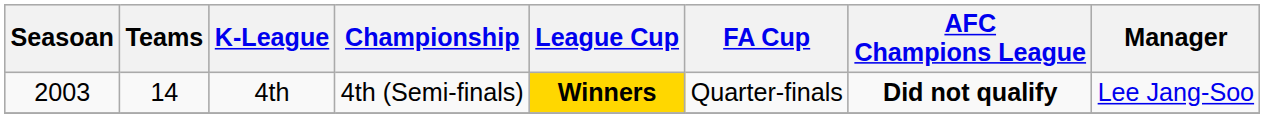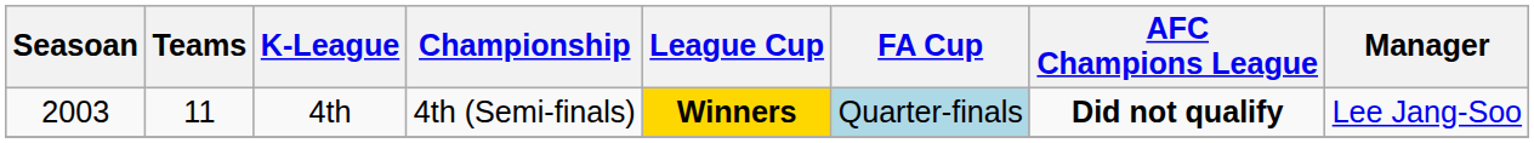 <table class="wikitable" style="text-align:center">
 <tr>
 <th>Seasoan</th>
 <th>Teams</th>
 <th><a href='#'>K-League</a></th>
 <th><a href='#'>Championship</a></th>
 <th><a href='#'>League Cup</a></th>
 <th><a href='#'>FA Cup</a></th>
 <th><a href='#'>AFC<br>Champions League</a></th>
 <th>Manager</th>
 </tr>
 <tr>
 <td>2003</td>
-<td>14</td>
+<td>11</td>
 <td>4th</td>
 <td>4th (Semi-finals)</td>
 <td bgcolor=gold><strong>Winners</strong></td>
-<td>Quarter-finals</td>
+<td style="background: lightblue;">Quarter-finals</td>
 <td><strong>Did not qualify</strong></td>
 <td align=left> <a href='#'>Lee Jang-Soo</a></td>
 </tr>
 <tr>
 </tr>
 </table>
